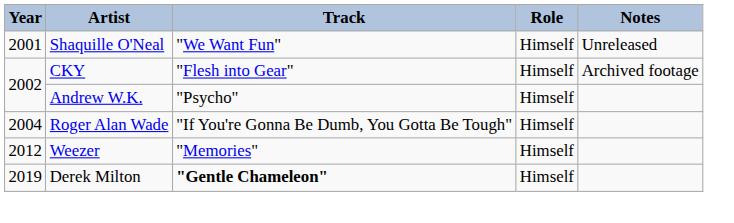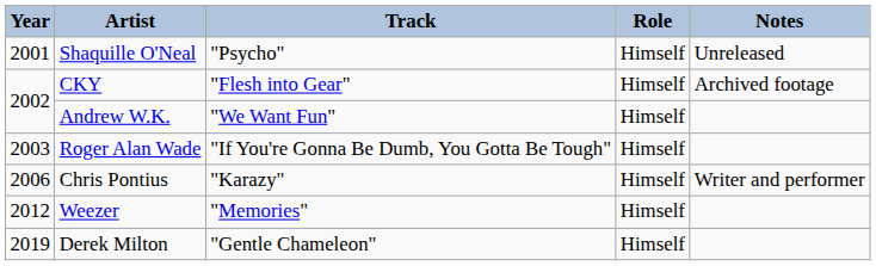 <table class="wikitable">
 <tr align="center">
 <th style="background:#B0C4DE;">Year</th>
 <th style="background:#B0C4DE;">Artist</th>
 <th style="background:#B0C4DE;">Track</th>
 <th style="background:#B0C4DE;">Role</th>
 <th style="background:#B0C4DE;">Notes</th>
 </tr>
 <tr>
 <td>2001</td>
 <td><a href='#'>Shaquille O'Neal</a></td>
-<td>"<a href='#'>We Want Fun</a>"</td>
+<td>"Psycho"</td>
 <td>Himself</td>
 <td>Unreleased</td>
 </tr>
 <tr>
 <td rowspan="2">2002</td>
 <td><a href='#'>CKY</a></td>
 <td>"<a href='#'>Flesh into Gear</a>"</td>
 <td>Himself</td>
 <td>Archived footage</td>
 </tr>
 <tr>
 <td><a href='#'>Andrew W.K.</a></td>
-<td>"Psycho"</td>
+<td>"<a href='#'>We Want Fun</a>"</td>
 <td>Himself</td>
 <td></td>
 </tr>
 <tr>
-<td>2004</td>
+<td>2003</td>
 <td><a href='#'>Roger Alan Wade</a></td>
 <td>"If You're Gonna Be Dumb, You Gotta Be Tough"</td>
 <td>Himself</td>
 <td></td>
+</tr>
+<tr>
+<td>2006</td>
+<td>Chris Pontius</td>
+<td>"Karazy"</td>
+<td>Himself</td>
+<td>Writer and performer</td>
 </tr>
 <tr>
 <td>2012</td>
 <td><a href='#'>Weezer</a></td>
 <td>"<a href='#'>Memories</a>"</td>
 <td>Himself</td>
 <td></td>
 </tr>
 <tr>
 <td>2019</td>
 <td>Derek Milton</td>
-<td><strong>"Gentle Chameleon"</strong></td>
+<td>"Gentle Chameleon"</td>
 <td>Himself</td>
 <td></td>
 </tr>
 </table>
